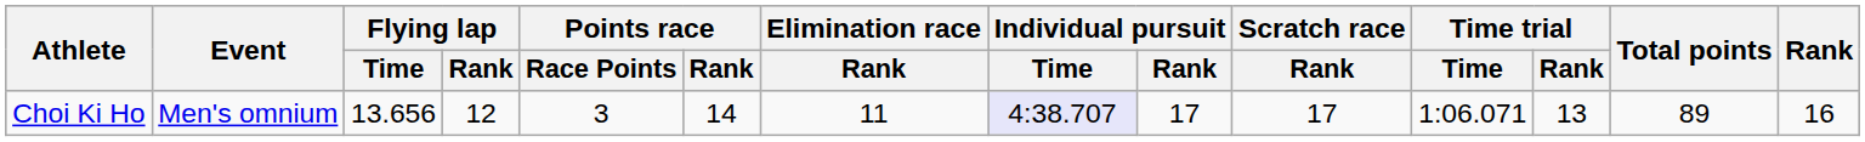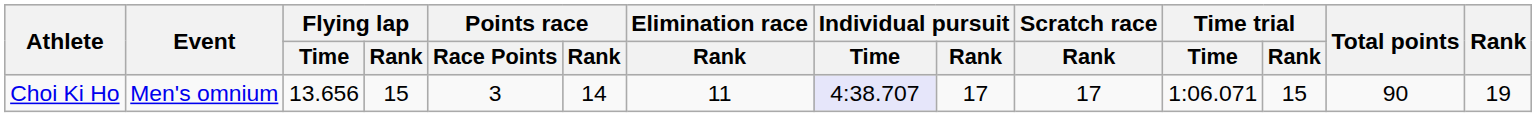 <table class="wikitable" style="font-size:90%">
 <tr>
 <th rowspan="2">Athlete</th>
 <th rowspan="2">Event</th>
 <th colspan=2>Flying lap</th>
 <th colspan=2>Points race</th>
 <th>Elimination race</th>
 <th colspan=2>Individual pursuit</th>
 <th>Scratch race</th>
 <th colspan=2>Time trial</th>
 <th rowspan=2>Total points</th>
 <th rowspan=2>Rank</th>
 </tr>
 <tr style="font-size:95%">
 <th>Time</th>
 <th>Rank</th>
 <th>Race Points</th>
 <th>Rank</th>
 <th>Rank</th>
 <th>Time</th>
 <th>Rank</th>
 <th>Rank</th>
 <th>Time</th>
 <th>Rank</th>
 </tr>
 <tr align=center>
 <td align=left><a href='#'>Choi Ki Ho</a></td>
 <td align=left><a href='#'>Men's omnium</a></td>
 <td>13.656</td>
-<td>12</td>
+<td>15</td>
 <td>3</td>
 <td>14</td>
 <td>11</td>
 <td style="background: lavender;">4:38.707</td>
 <td>17</td>
 <td>17</td>
 <td>1:06.071</td>
-<td>13</td>
-<td>89</td>
-<td>16</td>
+<td>15</td>
+<td>90</td>
+<td>19</td>
 </tr>
 </table>
